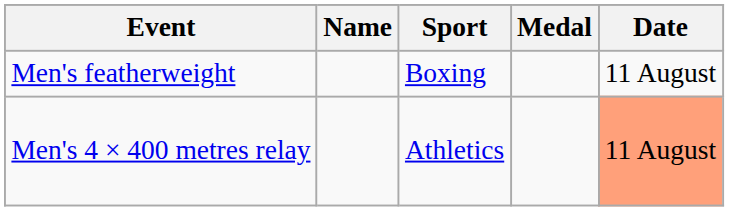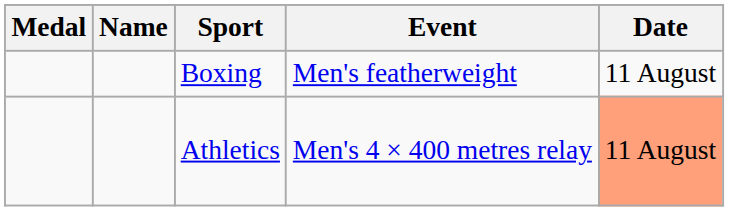 <table class="wikitable sortable" style="font-size:90%">
 <tr>
-<th>Event</th>
+<th>Medal</th>
 <th>Name</th>
 <th>Sport</th>
-<th>Medal</th>
+<th>Event</th>
 <th>Date</th>
 </tr>
 <tr>
-<td><a href='#'>Men's featherweight</a></td>
+<td></td>
 <td></td>
 <td><a href='#'>Boxing</a></td>
-<td></td>
+<td><a href='#'>Men's featherweight</a></td>
 <td>11 August</td>
 </tr>
 <tr>
-<td><a href='#'>Men's 4 × 400 metres relay</a></td>
+<td></td>
 <td><br><br><br></td>
 <td><a href='#'>Athletics</a></td>
-<td></td>
+<td><a href='#'>Men's 4 × 400 metres relay</a></td>
 <td style="background: lightsalmon;">11 August</td>
 </tr>
 </table>
